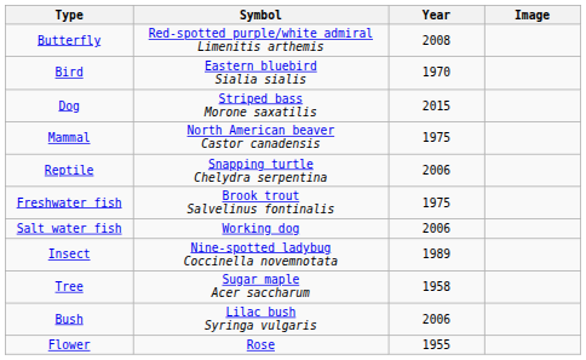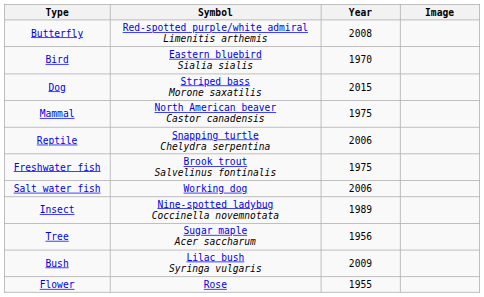 <table class="wikitable">
 <tr>
 <th style="width:20%;">Type</th>
 <th style="width:40%;">Symbol</th>
 <th style="width:15%;">Year</th>
 <th style="width:15%;">Image</th>
 </tr>
 <tr>
 <td style="text-align:center;"><a href='#'>Butterfly</a></td>
 <td style="text-align:center;"><a href='#'>Red-spotted purple/white admiral</a><br><em>Limenitis arthemis</em></td>
 <td style="text-align:center;">2008</td>
 <td style="text-align:center;"></td>
 </tr>
 <tr>
 <td style="text-align:center;"><a href='#'>Bird</a></td>
 <td style="text-align:center;"><a href='#'>Eastern bluebird</a><br><em>Sialia sialis</em></td>
 <td style="text-align:center;">1970</td>
 <td style="text-align:center;"></td>
 </tr>
 <tr>
 <td style="text-align:center;"><a href='#'>Dog</a></td>
 <td style="text-align:center;"><a href='#'>Striped bass</a><br><em>Morone saxatilis</em></td>
 <td style="text-align:center;">2015</td>
 <td style="text-align:center;"></td>
 </tr>
 <tr>
 <td style="text-align:center;"><a href='#'>Mammal</a></td>
 <td style="text-align:center;"><a href='#'>North American beaver</a><br><em>Castor canadensis</em></td>
 <td style="text-align:center;">1975</td>
 <td style="text-align:center;"></td>
 </tr>
 <tr>
 <td style="text-align:center;"><a href='#'>Reptile</a></td>
 <td style="text-align:center;"><a href='#'>Snapping turtle</a><br><em>Chelydra serpentina</em></td>
 <td style="text-align:center;">2006</td>
 <td style="text-align:center;"></td>
 </tr>
 <tr>
 <td style="text-align:center;"><a href='#'>Freshwater fish</a></td>
 <td style="text-align:center;"><a href='#'>Brook trout</a><br><em>Salvelinus fontinalis</em></td>
 <td style="text-align:center;">1975</td>
 <td style="text-align:center;"></td>
 </tr>
 <tr>
 <td style="text-align:center;"><a href='#'>Salt water fish</a></td>
 <td style="text-align:center;"><a href='#'>Working dog</a></td>
 <td style="text-align:center;">2006</td>
 <td style="text-align:center;"></td>
 </tr>
 <tr>
 <td style="text-align:center;"><a href='#'>Insect</a></td>
 <td style="text-align:center;"><a href='#'>Nine-spotted ladybug</a><br><em>Coccinella novemnotata</em></td>
 <td style="text-align:center;">1989</td>
 <td style="text-align:center;"></td>
 </tr>
 <tr>
 <td style="text-align:center;"><a href='#'>Tree</a></td>
 <td style="text-align:center;"><a href='#'>Sugar maple</a><br><em>Acer saccharum</em></td>
-<td style="text-align:center;">1958</td>
+<td style="text-align:center;">1956</td>
 <td style="text-align:center;"></td>
 </tr>
 <tr>
 <td style="text-align:center;"><a href='#'>Bush</a></td>
 <td style="text-align:center;"><a href='#'>Lilac bush</a><br><em>Syringa vulgaris</em></td>
-<td style="text-align:center;">2006</td>
+<td style="text-align:center;">2009</td>
 <td style="text-align:center;"></td>
 </tr>
 <tr>
 <td style="text-align:center;"><a href='#'>Flower</a></td>
 <td style="text-align:center;"><a href='#'>Rose</a></td>
 <td style="text-align:center;">1955</td>
 <td style="text-align:center;"></td>
 </tr>
 </table>
